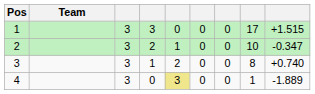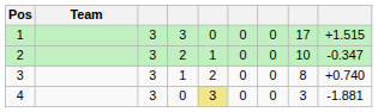 <table class="wikitable" style="text-align:center">
 <tr style="background:#efefef;">
 <th width="30">Pos</th>
 <th width="120">Team</th>
 <th width="30"></th>
 <th width="30"></th>
 <th width="30"></th>
 <th width="30"></th>
 <th width="30"></th>
 <th width="30"></th>
 <th width="60"></th>
 </tr>
 <tr style="background:#C0F0C0">
 <td>1</td>
 <td style="text-align:left"></td>
 <td>3</td>
 <td>3</td>
 <td>0</td>
 <td>0</td>
 <td>0</td>
 <td>17</td>
 <td>+1.515</td>
 </tr>
 <tr style="background:#C0F0C0">
 <td>2</td>
 <td style="text-align:left;"></td>
 <td>3</td>
 <td>2</td>
 <td>1</td>
 <td>0</td>
 <td>0</td>
 <td>10</td>
 <td>-0.347</td>
 </tr>
 <tr>
 <td>3</td>
 <td style="text-align:left"></td>
 <td>3</td>
 <td>1</td>
 <td>2</td>
 <td>0</td>
 <td>0</td>
 <td>8</td>
 <td>+0.740</td>
 </tr>
 <tr>
 <td>4</td>
 <td style="text-align:left;"></td>
 <td>3</td>
 <td>0</td>
 <td style="background: khaki;">3</td>
 <td>0</td>
 <td>0</td>
-<td>1</td>
-<td>-1.889</td>
+<td>3</td>
+<td>-1.881</td>
 </tr>
 </table>
